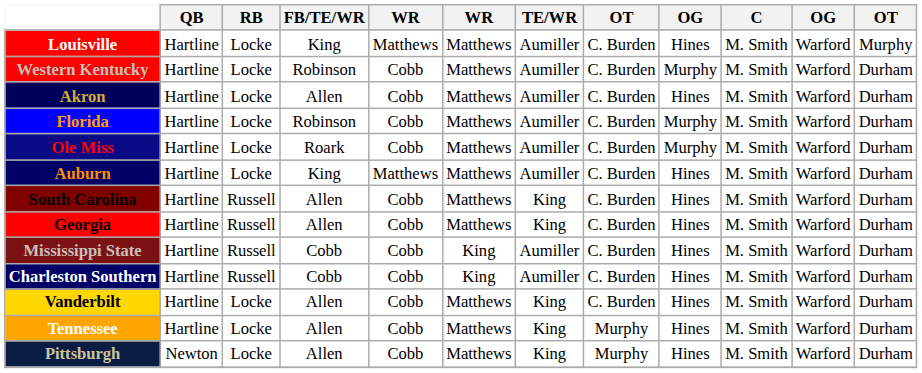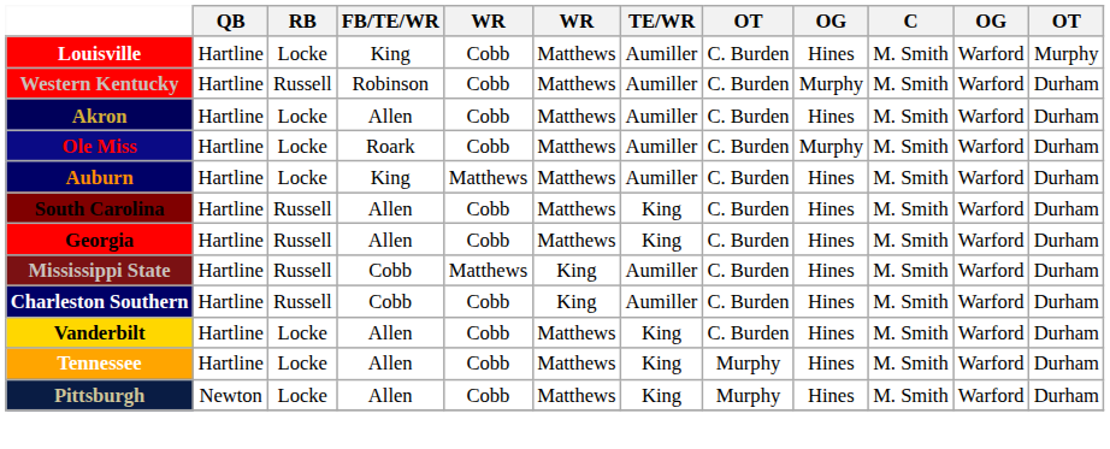 <table class="wikitable" style="white-space:nowrap;font-size:70%;">
 <tr>
 <th colspan=1 style="background:white; border-top-style:hidden; border-left-style:hidden;"> </th>
 <th>QB</th>
 <th>RB</th>
 <th>FB/TE/WR</th>
 <th>WR</th>
 <th>WR</th>
 <th>TE/WR</th>
 <th>OT</th>
 <th>OG</th>
 <th>C</th>
 <th>OG</th>
 <th>OT</th>
 </tr>
 <tr style="text-align:center;">
 <th style="background:red; color:white;">Louisville</th>
 <td style="background:#FFF;">Hartline</td>
 <td style="background:#FFF;">Locke</td>
 <td style="background:#FFF;">King</td>
-<td style="background:#FFF;">Matthews</td>
+<td style="background:#FFF;">Cobb</td>
 <td style="background:#FFF;">Matthews</td>
 <td style="background:#FFF;">Aumiller</td>
 <td style="background:#FFF;">C. Burden</td>
 <td style="background:#FFF;">Hines</td>
 <td style="background:#FFF;">M. Smith</td>
 <td style="background:#FFF;">Warford</td>
 <td style="background:#FFF;">Murphy</td>
 </tr>
 <tr style="text-align:center;">
 <th style="background:red; color:#C9C0BB;">Western Kentucky</th>
 <td style="background:#FFF;">Hartline</td>
-<td style="background:#FFF;">Locke</td>
+<td style="background:#FFF;">Russell</td>
 <td style="background:#FFF;">Robinson</td>
 <td style="background:#FFF;">Cobb</td>
 <td style="background:#FFF;">Matthews</td>
 <td style="background:#FFF;">Aumiller</td>
 <td style="background:#FFF;">C. Burden</td>
 <td style="background:#FFF;">Murphy</td>
 <td style="background:#FFF;">M. Smith</td>
 <td style="background:#FFF;">Warford</td>
 <td style="background:#FFF;">Durham</td>
 </tr>
 <tr style="text-align:center;">
 <th style="background:#00005A;color:#D4AF37;">Akron</th>
 <td style="background:#FFF;">Hartline</td>
 <td style="background:#FFF;">Locke</td>
 <td style="background:#FFF;">Allen</td>
 <td style="background:#FFF;">Cobb</td>
 <td style="background:#FFF;">Matthews</td>
 <td style="background:#FFF;">Aumiller</td>
 <td style="background:#FFF;">C. Burden</td>
 <td style="background:#FFF;">Hines</td>
-<td style="background:#FFF;">M. Smith</td>
-<td style="background:#FFF;">Warford</td>
-<td style="background:#FFF;">Durham</td>
-</tr>
-<tr style="text-align:center;">
-<th style="background:#0000FF;color:#FF9F00;">Florida</th>
-<td style="background:#FFF;">Hartline</td>
-<td style="background:#FFF;">Locke</td>
-<td style="background:#FFF;">Robinson</td>
-<td style="background:#FFF;">Cobb</td>
-<td style="background:#FFF;">Matthews</td>
-<td style="background:#FFF;">Aumiller</td>
-<td style="background:#FFF;">C. Burden</td>
-<td style="background:#FFF;">Murphy</td>
 <td style="background:#FFF;">M. Smith</td>
 <td style="background:#FFF;">Warford</td>
 <td style="background:#FFF;">Durham</td>
 </tr>
 <tr style="text-align:center;">
 <th style="background:#0A0A85;color:red;">Ole Miss</th>
 <td style="background:#FFF;">Hartline</td>
 <td style="background:#FFF;">Locke</td>
 <td style="background:#FFF;">Roark</td>
 <td style="background:#FFF;">Cobb</td>
 <td style="background:#FFF;">Matthews</td>
 <td style="background:#FFF;">Aumiller</td>
 <td style="background:#FFF;">C. Burden</td>
 <td style="background:#FFF;">Murphy</td>
 <td style="background:#FFF;">M. Smith</td>
 <td style="background:#FFF;">Warford</td>
 <td style="background:#FFF;">Durham</td>
 </tr>
 <tr style="text-align:center;">
 <th style="background:#000067;color:#FF8C00;">Auburn</th>
 <td style="background:#FFF;">Hartline</td>
 <td style="background:#FFF;">Locke</td>
 <td style="background:#FFF;">King</td>
 <td style="background:#FFF;">Matthews</td>
 <td style="background:#FFF;">Matthews</td>
 <td style="background:#FFF;">Aumiller</td>
 <td style="background:#FFF;">C. Burden</td>
 <td style="background:#FFF;">Hines</td>
 <td style="background:#FFF;">M. Smith</td>
 <td style="background:#FFF;">Warford</td>
 <td style="background:#FFF;">Durham</td>
 </tr>
 <tr style="text-align:center;">
 <th style="background:#800000;color:black;">South Carolina</th>
 <td style="background:#FFF;">Hartline</td>
 <td style="background:#FFF;">Russell</td>
 <td style="background:#FFF;">Allen</td>
 <td style="background:#FFF;">Cobb</td>
 <td style="background:#FFF;">Matthews</td>
 <td style="background:#FFF;">King</td>
 <td style="background:#FFF;">C. Burden</td>
 <td style="background:#FFF;">Hines</td>
 <td style="background:#FFF;">M. Smith</td>
 <td style="background:#FFF;">Warford</td>
 <td style="background:#FFF;">Durham</td>
 </tr>
 <tr style="text-align:center;">
 <th style="background:#FF0000;color:black;">Georgia</th>
 <td style="background:#FFF;">Hartline</td>
 <td style="background:#FFF;">Russell</td>
 <td style="background:#FFF;">Allen</td>
 <td style="background:#FFF;">Cobb</td>
 <td style="background:#FFF;">Matthews</td>
 <td style="background:#FFF;">King</td>
 <td style="background:#FFF;">C. Burden</td>
 <td style="background:#FFF;">Hines</td>
 <td style="background:#FFF;">M. Smith</td>
 <td style="background:#FFF;">Warford</td>
 <td style="background:#FFF;">Durham</td>
 </tr>
 <tr style="text-align:center;">
 <th style="background:#7B1113;color:#C9C0BB;">Mississippi State</th>
 <td style="background:#FFF;">Hartline</td>
 <td style="background:#FFF;">Russell</td>
 <td style="background:#FFF;">Cobb</td>
-<td style="background:#FFF;">Cobb</td>
+<td style="background:#FFF;">Matthews</td>
 <td style="background:#FFF;">King</td>
 <td style="background:#FFF;">Aumiller</td>
 <td style="background:#FFF;">C. Burden</td>
 <td style="background:#FFF;">Hines</td>
 <td style="background:#FFF;">M. Smith</td>
 <td style="background:#FFF;">Warford</td>
 <td style="background:#FFF;">Durham</td>
 </tr>
 <tr style="text-align:center;">
 <th style="background:#000067;color:white;">Charleston Southern</th>
 <td style="background:#FFF;">Hartline</td>
 <td style="background:#FFF;">Russell</td>
 <td style="background:#FFF;">Cobb</td>
 <td style="background:#FFF;">Cobb</td>
 <td style="background:#FFF;">King</td>
 <td style="background:#FFF;">Aumiller</td>
 <td style="background:#FFF;">C. Burden</td>
 <td style="background:#FFF;">Hines</td>
 <td style="background:#FFF;">M. Smith</td>
 <td style="background:#FFF;">Warford</td>
 <td style="background:#FFF;">Durham</td>
 </tr>
 <tr style="text-align:center;">
 <th style="background:#FFD700;color:black;">Vanderbilt</th>
 <td style="background:#FFF;">Hartline</td>
 <td style="background:#FFF;">Locke</td>
 <td style="background:#FFF;">Allen</td>
 <td style="background:#FFF;">Cobb</td>
 <td style="background:#FFF;">Matthews</td>
 <td style="background:#FFF;">King</td>
 <td style="background:#FFF;">C. Burden</td>
 <td style="background:#FFF;">Hines</td>
 <td style="background:#FFF;">M. Smith</td>
 <td style="background:#FFF;">Warford</td>
 <td style="background:#FFF;">Durham</td>
 </tr>
 <tr style="text-align:center;">
 <th style="background:#FFA500;color:white;">Tennessee</th>
 <td style="background:#FFF;">Hartline</td>
 <td style="background:#FFF;">Locke</td>
 <td style="background:#FFF;">Allen</td>
 <td style="background:#FFF;">Cobb</td>
 <td style="background:#FFF;">Matthews</td>
 <td style="background:#FFF;">King</td>
 <td style="background:#FFF;">Murphy</td>
 <td style="background:#FFF;">Hines</td>
 <td style="background:#FFF;">M. Smith</td>
 <td style="background:#FFF;">Warford</td>
 <td style="background:#FFF;">Durham</td>
 </tr>
 <tr style="text-align:center;">
 <th style="background:#091C44;color:#CEC499;">Pittsburgh</th>
 <td style="background:#FFF;">Newton</td>
 <td style="background:#FFF;">Locke</td>
 <td style="background:#FFF;">Allen</td>
 <td style="background:#FFF;">Cobb</td>
 <td style="background:#FFF;">Matthews</td>
 <td style="background:#FFF;">King</td>
 <td style="background:#FFF;">Murphy</td>
 <td style="background:#FFF;">Hines</td>
 <td style="background:#FFF;">M. Smith</td>
 <td style="background:#FFF;">Warford</td>
 <td style="background:#FFF;">Durham</td>
 </tr>
 <tr style="text-align:center;">
 </tr>
 </table>
